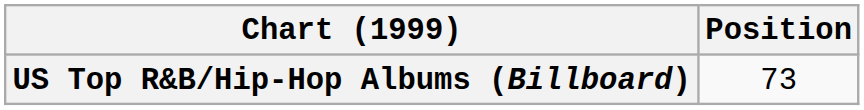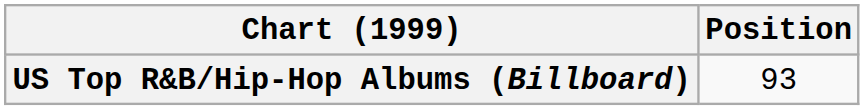 <table class="wikitable plainrowheaders" style="text-align:center">
 <tr>
 <th scope="col">Chart (1999)</th>
 <th scope="col">Position</th>
 </tr>
 <tr>
 <th scope="row">US Top R&B/Hip-Hop Albums (<em>Billboard</em>)</th>
-<td>73</td>
+<td>93</td>
 </tr>
 </table>
